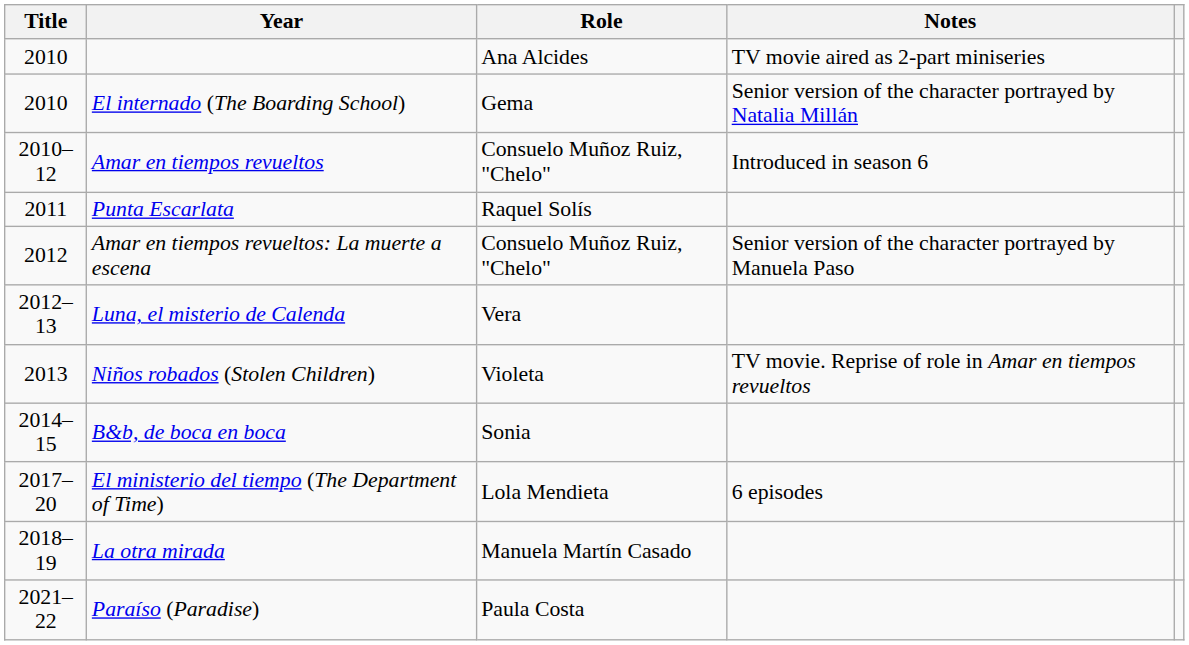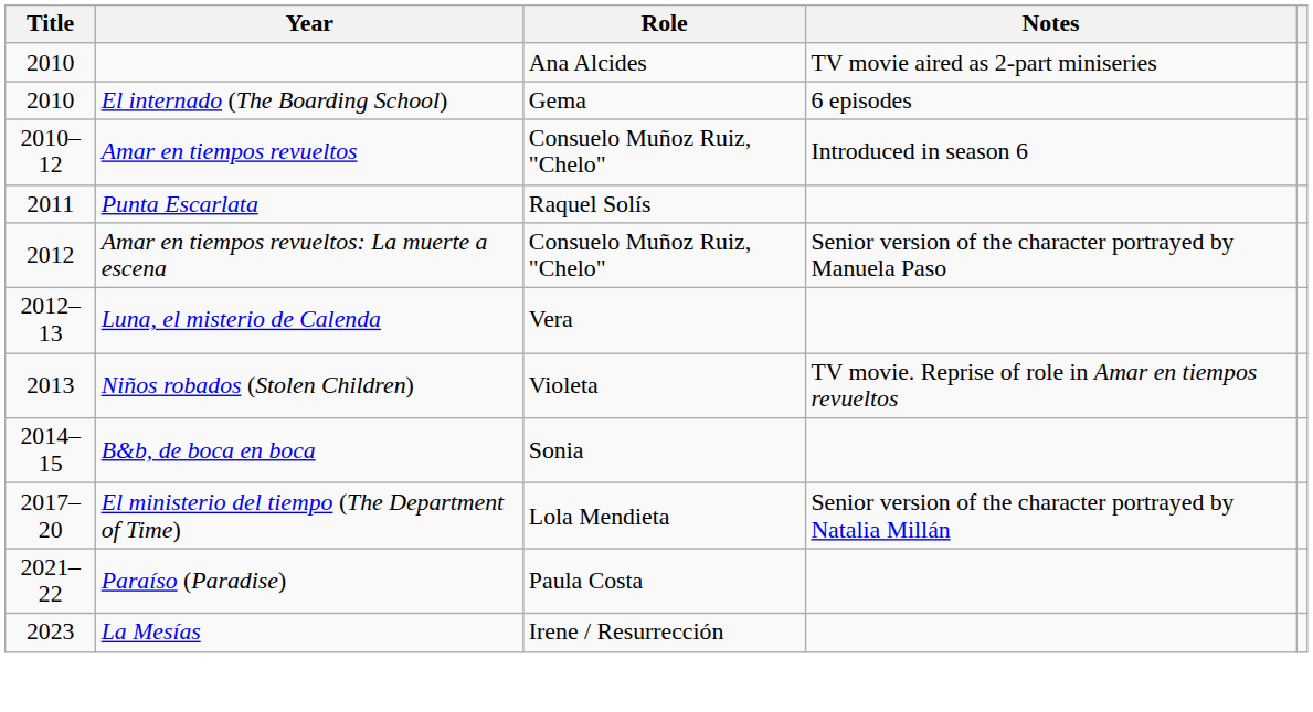 <table class="wikitable sortable">
 <tr>
 <th>Title</th>
 <th>Year</th>
 <th>Role</th>
 <th>Notes</th>
 <th></th>
 </tr>
 <tr>
 <td align = "center">2010</td>
 <td><em></em></td>
 <td>Ana Alcides</td>
 <td>TV movie aired as 2-part miniseries</td>
 <td align = "center"></td>
 </tr>
 <tr>
 <td align = "center">2010</td>
 <td><em><a href='#'>El internado</a></em> (<em>The Boarding School</em>)</td>
 <td>Gema</td>
-<td>Senior version of the character portrayed by <a href='#'>Natalia Millán</a></td>
+<td>6 episodes</td>
 <td align = "center"></td>
 </tr>
 <tr>
 <td align = "center">2010–12</td>
 <td><em><a href='#'>Amar en tiempos revueltos</a></em></td>
 <td>Consuelo Muñoz Ruiz, "Chelo"</td>
 <td>Introduced in season 6</td>
 <td align = "center"></td>
 </tr>
 <tr>
 <td align = "center">2011</td>
 <td><em><a href='#'>Punta Escarlata</a></em></td>
 <td>Raquel Solís</td>
 <td></td>
 <td align = "center"></td>
 </tr>
 <tr>
 <td align = "center">2012</td>
 <td><em>Amar en tiempos revueltos: La muerte a escena</em></td>
 <td>Consuelo Muñoz Ruiz, "Chelo"</td>
 <td>Senior version of the character portrayed by Manuela Paso</td>
 <td align = "center"></td>
 </tr>
 <tr>
 <td align = "center">2012–13</td>
 <td><em><a href='#'>Luna, el misterio de Calenda</a></em></td>
 <td>Vera</td>
 <td></td>
 <td align = "center"></td>
 </tr>
 <tr>
 <td align = "center">2013</td>
 <td><em><a href='#'>Niños robados</a></em> (<em>Stolen Children</em>)</td>
 <td>Violeta</td>
 <td>TV movie. Reprise of role in <em>Amar en tiempos revueltos</em></td>
 <td align = "center"></td>
 </tr>
 <tr>
 <td align = "center">2014–15</td>
 <td><em><a href='#'>B&b, de boca en boca</a></em></td>
 <td>Sonia</td>
 <td></td>
 <td align = "center"></td>
 </tr>
 <tr>
 <td align = "center">2017–20</td>
 <td><em><a href='#'>El ministerio del tiempo</a></em> (<em>The Department of Time</em>)</td>
 <td>Lola Mendieta</td>
-<td>6 episodes</td>
-<td align = "center"></td>
-</tr>
-<tr>
-<td align = "center">2018–19</td>
-<td><em><a href='#'>La otra mirada</a></em></td>
-<td>Manuela Martín Casado</td>
-<td></td>
+<td>Senior version of the character portrayed by <a href='#'>Natalia Millán</a></td>
 <td align = "center"></td>
 </tr>
 <tr>
 <td align = "center">2021–22</td>
 <td><em><a href='#'>Paraíso</a></em> (<em>Paradise</em>)</td>
 <td>Paula Costa</td>
 <td></td>
 <td align = "center"></td>
 </tr>
+<tr>
+<td align = "center">2023</td>
+<td><em><a href='#'>La Mesías</a></em></td>
+<td>Irene / Resurrección</td>
+<td></td>
+<td align = "center"></td>
+</tr>
 </table>
